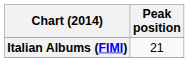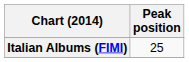 <table class="wikitable sortable plainrowheaders">
 <tr>
 <th scope="col">Chart (2014)</th>
 <th scope="col">Peak<br>position</th>
 </tr>
 <tr>
 </tr>
 <tr>
 </tr>
 <tr>
 </tr>
 <tr>
 </tr>
 <tr>
 </tr>
 <tr>
 </tr>
 <tr>
 </tr>
 <tr>
 <th scope="row">Italian Albums (<a href='#'>FIMI</a>)</th>
-<td align="center">21</td>
+<td align="center">25</td>
 </tr>
 <tr>
 </tr>
 <tr>
 </tr>
 <tr>
 </tr>
 <tr>
 </tr>
 <tr>
 </tr>
 <tr>
 </tr>
 <tr>
 </tr>
 </table>
